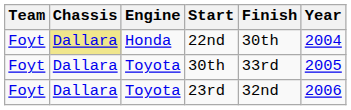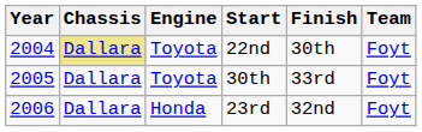 <table class="wikitable" style="font-size: 95%;">
 <tr>
-<th>Team</th>
+<th>Year</th>
 <th>Chassis</th>
 <th>Engine</th>
 <th>Start</th>
 <th>Finish</th>
-<th>Year</th>
+<th>Team</th>
 </tr>
 <tr>
-<td><a href='#'>Foyt</a></td>
+<td><a href='#'>2004</a></td>
 <td style="background: khaki;"><a href='#'>Dallara</a></td>
-<td><a href='#'>Honda</a></td>
+<td><a href='#'>Toyota</a></td>
 <td>22nd</td>
 <td>30th</td>
-<td><a href='#'>2004</a></td>
+<td><a href='#'>Foyt</a></td>
 </tr>
 <tr>
-<td><a href='#'>Foyt</a></td>
+<td><a href='#'>2005</a></td>
 <td><a href='#'>Dallara</a></td>
 <td><a href='#'>Toyota</a></td>
 <td>30th</td>
 <td>33rd</td>
-<td><a href='#'>2005</a></td>
+<td><a href='#'>Foyt</a></td>
 </tr>
 <tr>
-<td><a href='#'>Foyt</a></td>
+<td><a href='#'>2006</a></td>
 <td><a href='#'>Dallara</a></td>
-<td><a href='#'>Toyota</a></td>
+<td><a href='#'>Honda</a></td>
 <td>23rd</td>
 <td>32nd</td>
-<td><a href='#'>2006</a></td>
+<td><a href='#'>Foyt</a></td>
 </tr>
 </table>
